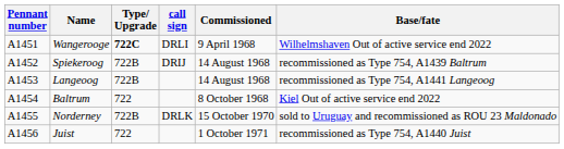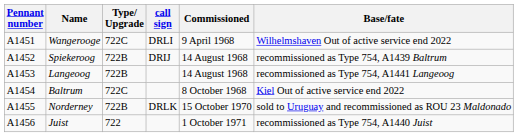 <table class="wikitable">
 <tr>
 <th><a href='#'>Pennant<br>number</a></th>
 <th>Name</th>
 <th>Type/<br>Upgrade</th>
 <th><a href='#'>call<br>sign</a></th>
 <th>Commissioned</th>
 <th>Base/fate</th>
 </tr>
 <tr>
 <td>A1451</td>
 <td><em>Wangerooge</em></td>
-<td><strong>722C</strong></td>
+<td>722C</td>
 <td>DRLI</td>
 <td>9 April 1968</td>
 <td><a href='#'>Wilhelmshaven</a> Out of active service end 2022</td>
 </tr>
 <tr>
 <td>A1452</td>
 <td><em>Spiekeroog</em></td>
 <td>722B</td>
 <td>DRIJ</td>
 <td>14 August 1968</td>
 <td>recommissioned as Type 754, A1439 <em>Baltrum</em></td>
 </tr>
 <tr>
 <td>A1453</td>
 <td><em>Langeoog</em></td>
 <td>722B</td>
 <td></td>
 <td>14 August 1968</td>
 <td>recommissioned as Type 754, A1441 <em>Langeoog</em></td>
 </tr>
 <tr>
 <td>A1454</td>
 <td><em>Baltrum</em></td>
-<td>722</td>
+<td>722C</td>
 <td></td>
 <td>8 October 1968</td>
 <td><a href='#'>Kiel</a> Out of active service end 2022</td>
 </tr>
 <tr>
 <td>A1455</td>
 <td><em>Norderney</em></td>
 <td>722B</td>
 <td>DRLK</td>
 <td>15 October 1970</td>
 <td>sold to <a href='#'>Uruguay</a> and recommissioned as ROU 23 <em>Maldonado</em></td>
 </tr>
 <tr>
 <td>A1456</td>
 <td><em>Juist</em></td>
 <td>722</td>
 <td></td>
 <td>1 October 1971</td>
 <td>recommissioned as Type 754, A1440 <em>Juist</em></td>
 </tr>
 </table>
